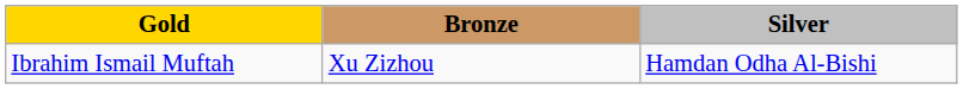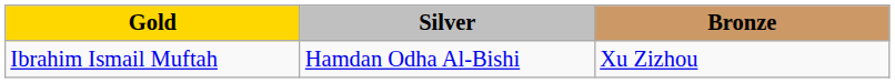 <table class="wikitable" style="text-align:left">
 <tr align="center">
 <td width=200 bgcolor=gold><strong>Gold</strong></td>
+<td width=200 bgcolor=silver><strong>Silver</strong></td>
 <td width=200 bgcolor=CC9966><strong>Bronze</strong></td>
-<td width=200 bgcolor=silver><strong>Silver</strong></td>
 </tr>
 <tr>
 <td><a href='#'>Ibrahim Ismail Muftah</a><br><em></em></td>
+<td><a href='#'>Hamdan Odha Al-Bishi</a><br><em></em></td>
 <td><a href='#'>Xu Zizhou</a><br><em></em></td>
-<td><a href='#'>Hamdan Odha Al-Bishi</a><br><em></em></td>
 </tr>
 </table>
